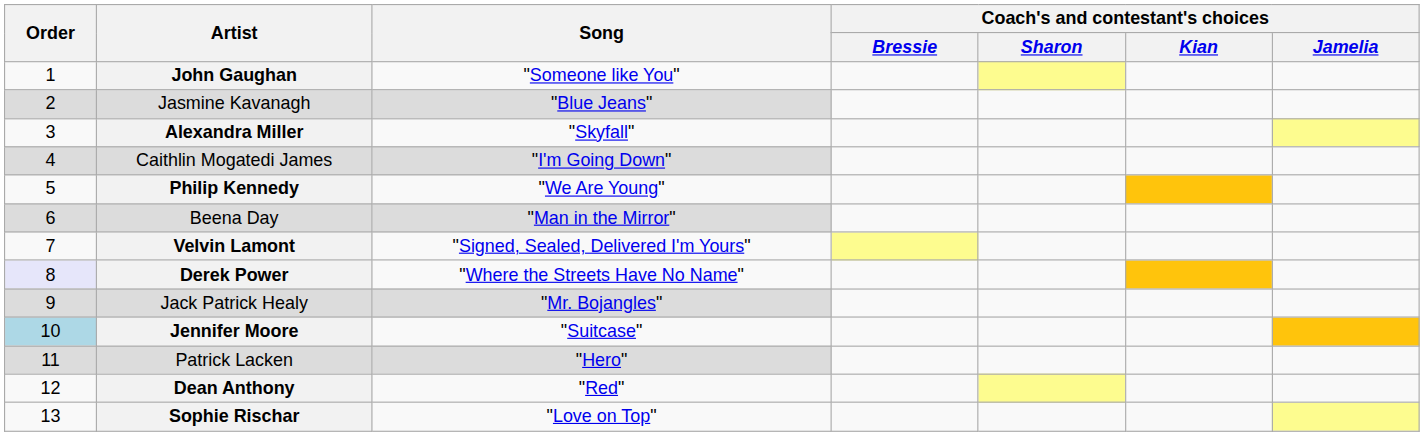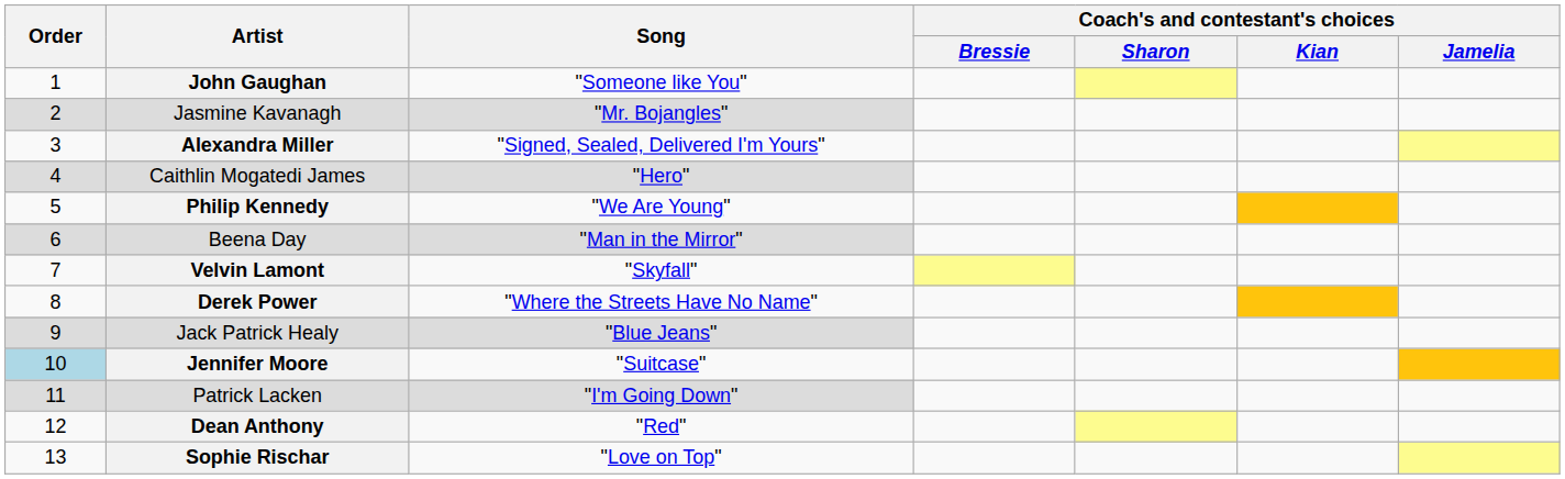 <table class="wikitable" style="text-align:center; width:100%;">
 <tr>
 <th scope="col" rowspan="2" width="5%">Order</th>
 <th scope="col" rowspan="2" width="15%">Artist</th>
 <th scope="col" rowspan="2" width="25%">Song</th>
 <th scope="col" colspan="4" width="32%">Coach's and contestant's choices</th>
 </tr>
 <tr>
 <th width="8%"><em><a href='#'>Bressie</a></em></th>
 <th width="8%"><em><a href='#'>Sharon</a></em></th>
 <th width="8%"><em><a href='#'>Kian</a></em></th>
 <th width="8%"><em><a href='#'>Jamelia</a></em></th>
 </tr>
 <tr>
 <td>1</td>
 <th scope="row">John Gaughan</th>
 <td>"<a href='#'>Someone like You</a>"</td>
 <td></td>
 <td style="background-color:#fdfc8f;"><strong></strong></td>
 <td><strong></strong></td>
 <td><strong></strong></td>
 </tr>
 <tr>
 <td style="background-color:#DCDCDC;">2</td>
 <td style="background-color:#DCDCDC;">Jasmine Kavanagh</td>
-<td style="background-color:#DCDCDC;">"<a href='#'>Blue Jeans</a>"</td>
+<td style="background-color:#DCDCDC;">"<a href='#'>Mr. Bojangles</a>"</td>
 <td></td>
 <td></td>
 <td></td>
 <td></td>
 </tr>
 <tr>
 <td>3</td>
 <th scope="row">Alexandra Miller</th>
-<td>"<a href='#'>Skyfall</a>"</td>
+<td>"<a href='#'>Signed, Sealed, Delivered I'm Yours</a>"</td>
 <td><strong></strong></td>
 <td><strong></strong></td>
 <td><strong></strong></td>
 <td style="background-color:#fdfc8f;"><strong></strong></td>
 </tr>
 <tr>
 <td style="background-color:#DCDCDC;">4</td>
 <td style="background-color:#DCDCDC;">Caithlin Mogatedi James</td>
-<td style="background-color:#DCDCDC;">"<a href='#'>I'm Going Down</a>"</td>
+<td style="background-color:#DCDCDC;">"<a href='#'>Hero</a>"</td>
 <td></td>
 <td></td>
 <td></td>
 <td></td>
 </tr>
 <tr>
 <td>5</td>
 <th scope="row">Philip Kennedy</th>
 <td>"<a href='#'>We Are Young</a>"</td>
 <td></td>
 <td></td>
 <td style="background-color:#FFC40C;"><strong></strong></td>
 <td></td>
 </tr>
 <tr>
 <td style="background-color:#DCDCDC;">6</td>
 <td style="background-color:#DCDCDC;">Beena Day</td>
 <td style="background-color:#DCDCDC;">"<a href='#'>Man in the Mirror</a>"</td>
 <td></td>
 <td></td>
 <td></td>
 <td></td>
 </tr>
 <tr>
 <td>7</td>
 <th scope="row">Velvin Lamont</th>
-<td>"<a href='#'>Signed, Sealed, Delivered I'm Yours</a>"</td>
+<td>"<a href='#'>Skyfall</a>"</td>
 <td style="background-color:#fdfc8f;"><strong></strong></td>
 <td></td>
 <td><strong></strong></td>
 <td></td>
 </tr>
 <tr>
-<td style="background: lavender;">8</td>
+<td>8</td>
 <th scope="row">Derek Power</th>
 <td>"<a href='#'>Where the Streets Have No Name</a>"</td>
 <td></td>
 <td></td>
 <td style="background-color:#FFC40C;"><strong></strong></td>
 <td></td>
 </tr>
 <tr>
 <td style="background-color:#DCDCDC;">9</td>
 <td style="background-color:#DCDCDC;">Jack Patrick Healy</td>
-<td style="background-color:#DCDCDC;">"<a href='#'>Mr. Bojangles</a>"</td>
+<td style="background-color:#DCDCDC;">"<a href='#'>Blue Jeans</a>"</td>
 <td></td>
 <td></td>
 <td></td>
 <td></td>
 </tr>
 <tr>
 <td style="background: lightblue;">10</td>
 <th scope="row">Jennifer Moore</th>
 <td>"<a href='#'>Suitcase</a>"</td>
 <td></td>
 <td></td>
 <td></td>
 <td style="background-color:#FFC40C;"><strong></strong></td>
 </tr>
 <tr>
 <td style="background-color:#DCDCDC;">11</td>
 <td style="background-color:#DCDCDC;">Patrick Lacken</td>
-<td style="background-color:#DCDCDC;">"<a href='#'>Hero</a>"</td>
+<td style="background-color:#DCDCDC;">"<a href='#'>I'm Going Down</a>"</td>
 <td></td>
 <td></td>
 <td></td>
 <td></td>
 </tr>
 <tr>
 <td>12</td>
 <th scope="row">Dean Anthony</th>
 <td>"<a href='#'>Red</a>"</td>
 <td></td>
 <td style="background-color:#fdfc8f;"><strong></strong></td>
 <td></td>
 <td><strong></strong></td>
 </tr>
 <tr>
 <td>13</td>
 <th scope="row">Sophie Rischar</th>
 <td>"<a href='#'>Love on Top</a>"</td>
 <td><strong></strong></td>
 <td><strong></strong></td>
 <td></td>
 <td style="background-color:#fdfc8f;"><strong></strong></td>
 </tr>
 </table>
